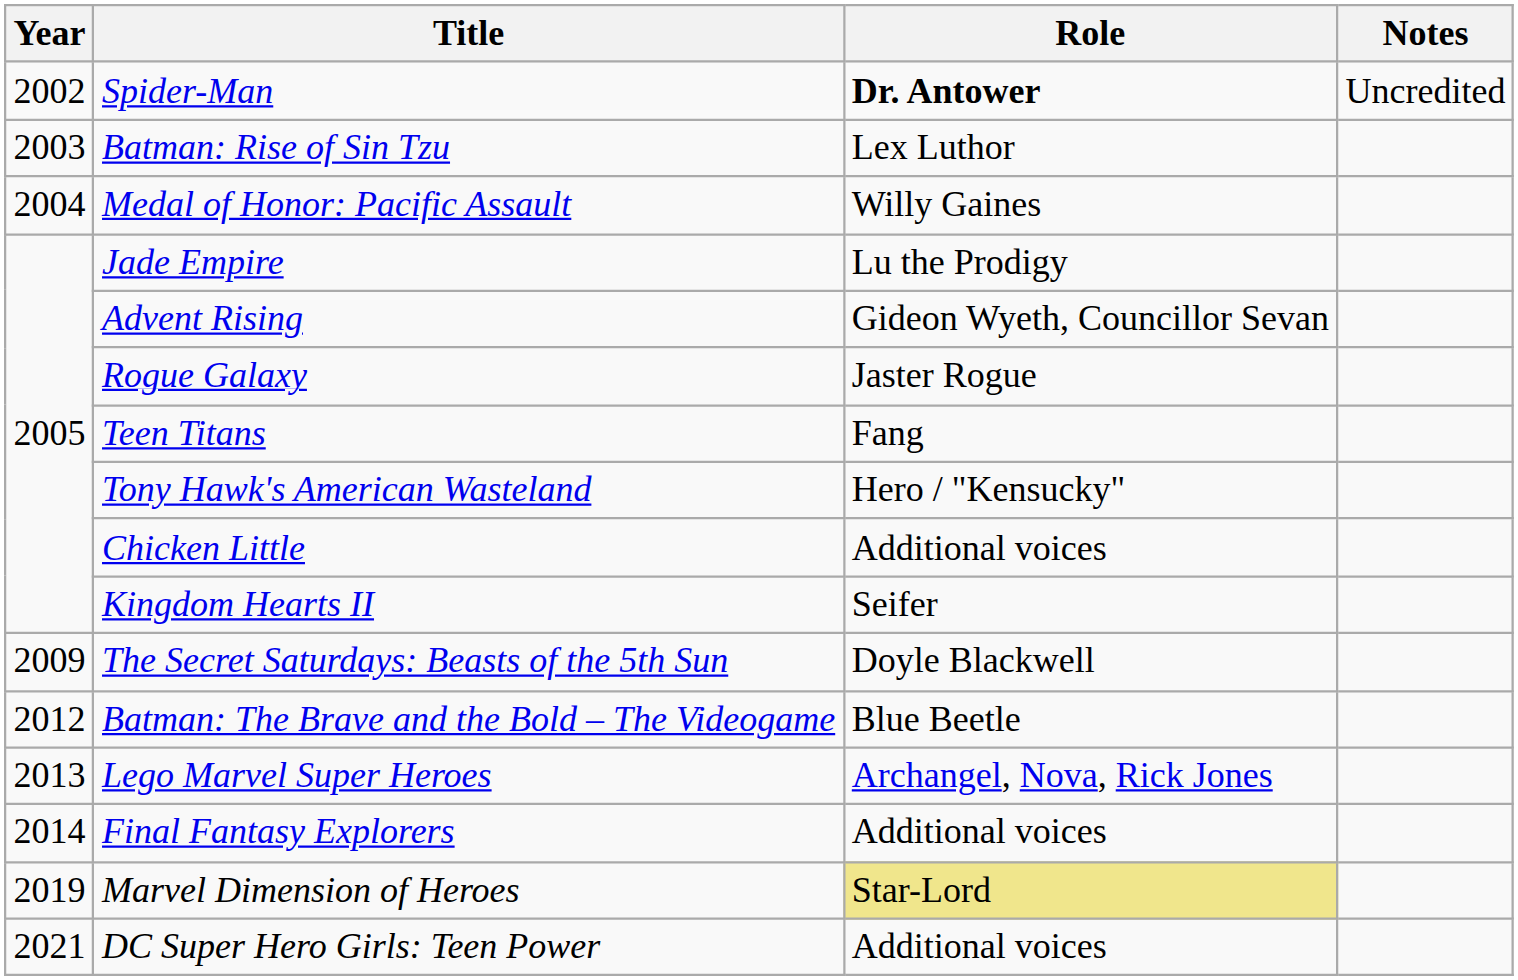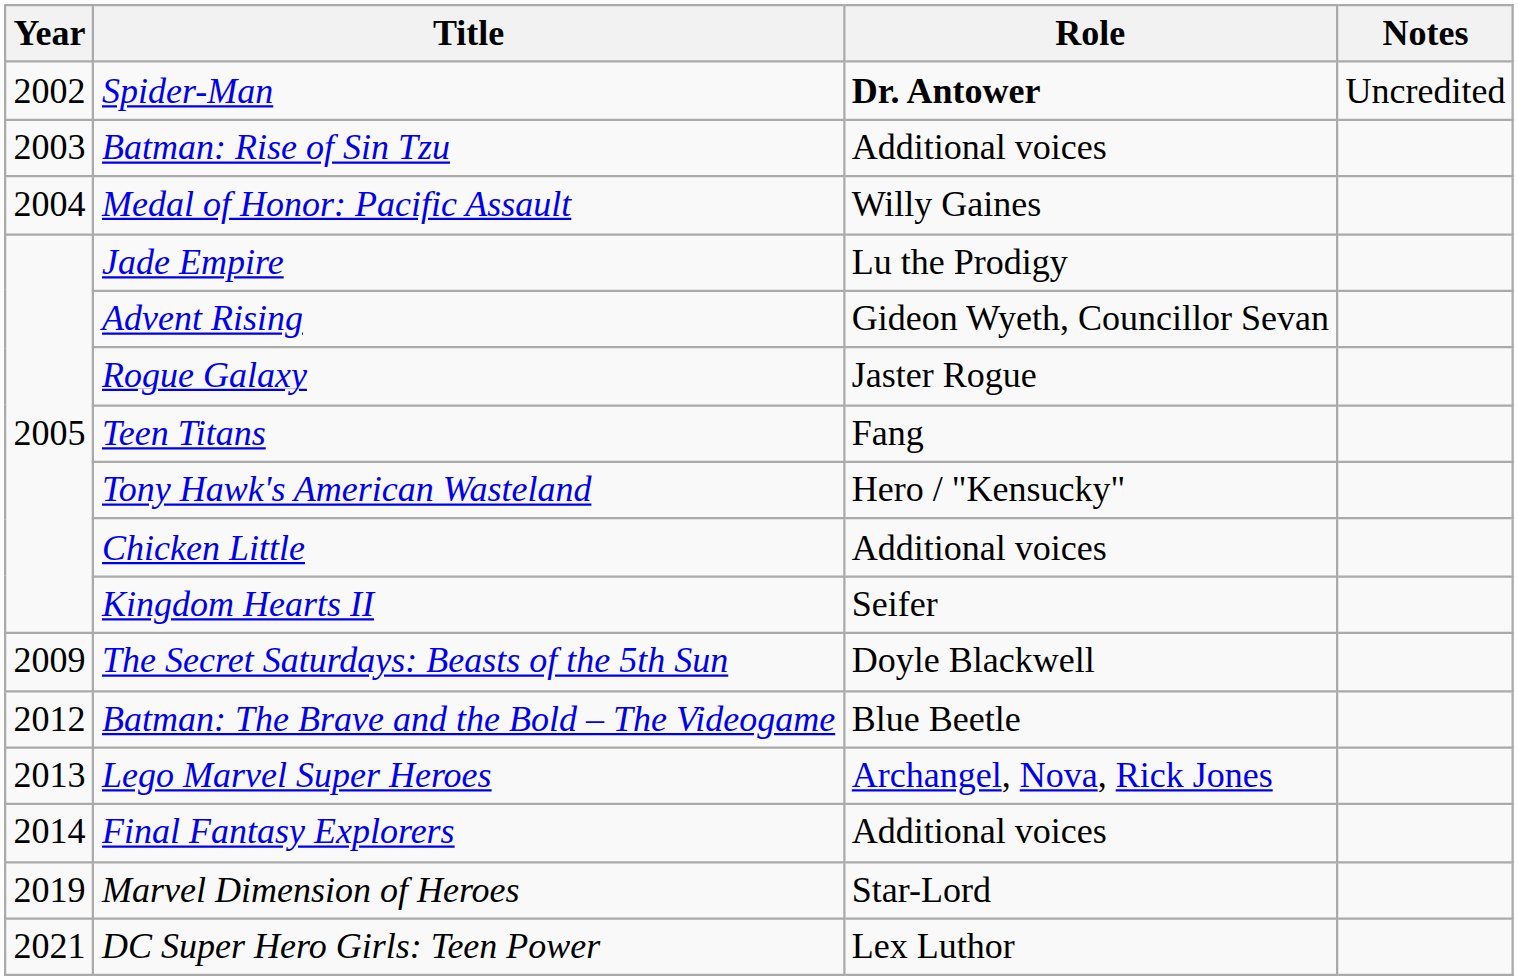 <table class="wikitable sortable">
 <tr>
 <th>Year</th>
 <th>Title</th>
 <th>Role</th>
 <th>Notes</th>
 </tr>
 <tr>
 <td>2002</td>
 <td><em><a href='#'>Spider-Man</a></em></td>
 <td><strong>Dr. Antower</strong></td>
 <td>Uncredited</td>
 </tr>
 <tr>
 <td>2003</td>
 <td><em><a href='#'>Batman: Rise of Sin Tzu</a></em></td>
-<td>Lex Luthor</td>
+<td>Additional voices</td>
 <td></td>
 </tr>
 <tr>
 <td>2004</td>
 <td><em><a href='#'>Medal of Honor: Pacific Assault</a></em></td>
 <td>Willy Gaines</td>
 <td></td>
 </tr>
 <tr>
 <td rowspan="7">2005</td>
 <td><em><a href='#'>Jade Empire</a></em></td>
 <td>Lu the Prodigy</td>
 <td></td>
 </tr>
 <tr>
 <td><em><a href='#'>Advent Rising</a></em></td>
 <td>Gideon Wyeth, Councillor Sevan</td>
 <td></td>
 </tr>
 <tr>
 <td><em><a href='#'>Rogue Galaxy</a></em></td>
 <td>Jaster Rogue</td>
 <td></td>
 </tr>
 <tr>
 <td><em><a href='#'>Teen Titans</a></em></td>
 <td>Fang</td>
 <td></td>
 </tr>
 <tr>
 <td><em><a href='#'>Tony Hawk's American Wasteland</a></em></td>
 <td>Hero / "Kensucky"</td>
 <td></td>
 </tr>
 <tr>
 <td><em><a href='#'>Chicken Little</a></em></td>
 <td>Additional voices</td>
 <td></td>
 </tr>
 <tr>
 <td><em><a href='#'>Kingdom Hearts II</a></em></td>
 <td>Seifer</td>
 <td></td>
 </tr>
 <tr>
 <td>2009</td>
 <td><em><a href='#'>The Secret Saturdays: Beasts of the 5th Sun</a></em></td>
 <td>Doyle Blackwell</td>
 <td></td>
 </tr>
 <tr>
 <td>2012</td>
 <td><em><a href='#'>Batman: The Brave and the Bold – The Videogame</a></em></td>
 <td>Blue Beetle</td>
 <td></td>
 </tr>
 <tr>
 <td>2013</td>
 <td><em><a href='#'>Lego Marvel Super Heroes</a></em></td>
 <td><a href='#'>Archangel</a>, <a href='#'>Nova</a>, <a href='#'>Rick Jones</a></td>
 <td></td>
 </tr>
 <tr>
 <td>2014</td>
 <td><em><a href='#'>Final Fantasy Explorers</a></em></td>
 <td>Additional voices</td>
 <td></td>
 </tr>
 <tr>
 <td>2019</td>
 <td><em>Marvel Dimension of Heroes</em></td>
-<td style="background: khaki;">Star-Lord</td>
+<td>Star-Lord</td>
 <td></td>
 </tr>
 <tr>
 <td>2021</td>
 <td><em>DC Super Hero Girls: Teen Power</em></td>
-<td>Additional voices</td>
+<td>Lex Luthor</td>
 <td></td>
 </tr>
 </table>
